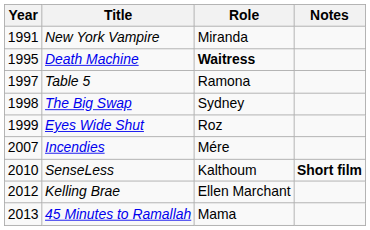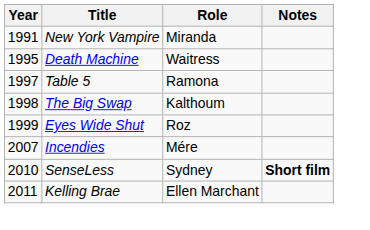 <table class="wikitable sortable">
 <tr>
 <th>Year</th>
 <th>Title</th>
 <th>Role</th>
 <th class="unsortable">Notes</th>
 </tr>
 <tr>
 <td>1991</td>
 <td><em>New York Vampire</em></td>
 <td>Miranda</td>
 <td></td>
 </tr>
 <tr>
 <td>1995</td>
 <td><em><a href='#'>Death Machine</a></em></td>
-<td><strong>Waitress</strong></td>
+<td>Waitress</td>
 <td></td>
 </tr>
 <tr>
 <td>1997</td>
 <td><em>Table 5</em></td>
 <td>Ramona</td>
 <td></td>
 </tr>
 <tr>
 <td>1998</td>
 <td><em><a href='#'>The Big Swap</a></em></td>
-<td>Sydney</td>
+<td>Kalthoum</td>
 <td></td>
 </tr>
 <tr>
 <td>1999</td>
 <td><em><a href='#'>Eyes Wide Shut</a></em></td>
 <td>Roz</td>
 <td></td>
 </tr>
 <tr>
 <td>2007</td>
 <td><em><a href='#'>Incendies</a></em></td>
 <td>Mére</td>
 <td></td>
 </tr>
 <tr>
 <td>2010</td>
 <td><em>SenseLess</em></td>
-<td>Kalthoum</td>
+<td>Sydney</td>
 <td><strong>Short film</strong></td>
 </tr>
 <tr>
-<td>2012</td>
+<td>2011</td>
 <td><em>Kelling Brae</em></td>
 <td>Ellen Marchant</td>
 <td></td>
 </tr>
-<tr>
-<td>2013</td>
-<td><em><a href='#'>45 Minutes to Ramallah</a></em></td>
-<td>Mama</td>
-<td></td>
-</tr>
 </table>
